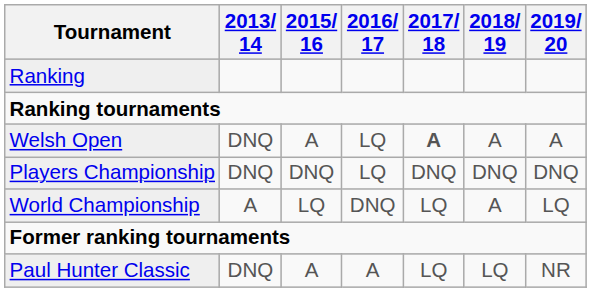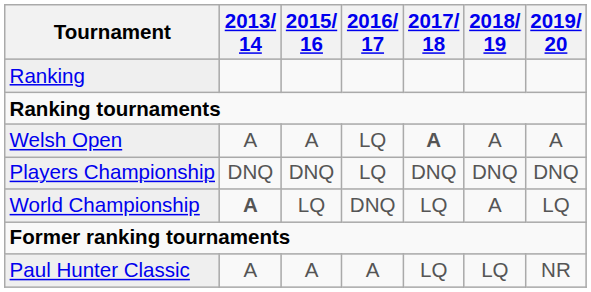 <table class="wikitable" style="font-size:85%;">
 <tr>
 <th>Tournament</th>
 <th><a href='#'>2013/<br>14</a></th>
 <th><a href='#'>2015/<br>16</a></th>
 <th><a href='#'>2016/<br>17</a></th>
 <th><a href='#'>2017/<br>18</a></th>
 <th><a href='#'>2018/<br>19</a></th>
 <th><a href='#'>2019/<br>20</a></th>
 </tr>
 <tr>
 <td style="background:#EFEFEF;"><a href='#'>Ranking</a></td>
 <td align="center"></td>
 <td align="center"></td>
 <td align="center"></td>
 <td align="center"></td>
 <td align="center"></td>
 <td align="center"></td>
 </tr>
 <tr>
 <td colspan="10"><strong>Ranking tournaments</strong></td>
 </tr>
 <tr>
 <td style="background:#EFEFEF;"><a href='#'>Welsh Open</a></td>
-<td align="center" style="color:#555555;">DNQ</td>
+<td align="center" style="color:#555555;">A</td>
 <td align="center" style="color:#555555;">A</td>
 <td align="center" style="color:#555555;">LQ</td>
 <td align="center" style="color:#555555;"><strong>A</strong></td>
 <td align="center" style="color:#555555;">A</td>
 <td align="center" style="color:#555555;">A</td>
 </tr>
 <tr>
 <td style="background:#EFEFEF;"><a href='#'>Players Championship</a></td>
 <td align="center" style="color:#555555;">DNQ</td>
 <td align="center" style="color:#555555;">DNQ</td>
 <td align="center" style="color:#555555;">LQ</td>
 <td align="center" style="color:#555555;">DNQ</td>
 <td align="center" style="color:#555555;">DNQ</td>
 <td align="center" style="color:#555555;">DNQ</td>
 </tr>
 <tr>
 <td style="background:#EFEFEF;"><a href='#'>World Championship</a></td>
-<td align="center" style="color:#555555;">A</td>
+<td align="center" style="color:#555555;"><strong>A</strong></td>
 <td align="center" style="color:#555555;">LQ</td>
 <td align="center" style="color:#555555;">DNQ</td>
 <td align="center" style="color:#555555;">LQ</td>
 <td align="center" style="color:#555555;">A</td>
 <td align="center" style="color:#555555;">LQ</td>
 </tr>
 <tr>
 <td colspan="10"><strong>Former ranking tournaments</strong></td>
 </tr>
 <tr>
 <td style="background:#EFEFEF;"><a href='#'>Paul Hunter Classic</a></td>
-<td align="center" style="color:#555555;">DNQ</td>
+<td align="center" style="color:#555555;">A</td>
 <td align="center" style="color:#555555;">A</td>
 <td align="center" style="color:#555555;">A</td>
 <td align="center" style="color:#555555;">LQ</td>
 <td align="center" style="color:#555555;">LQ</td>
 <td align="center" style="color:#555555;">NR</td>
 </tr>
 </table>
